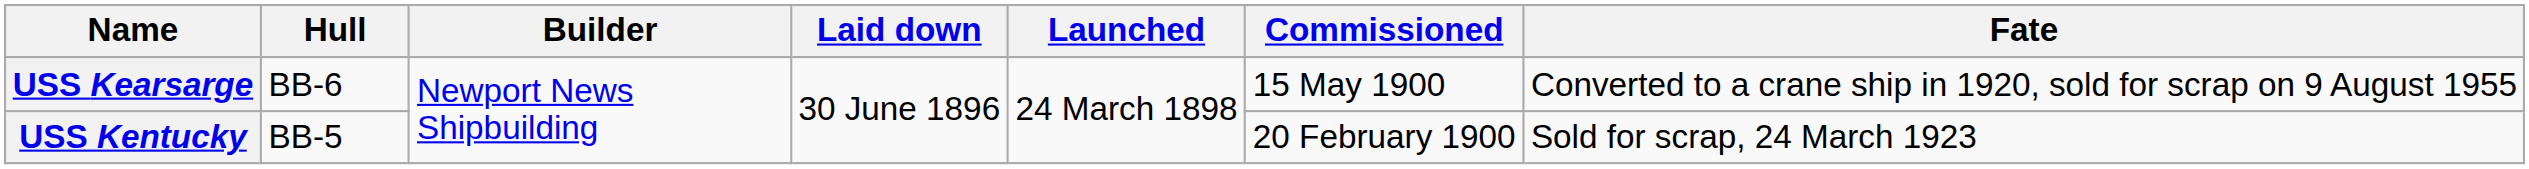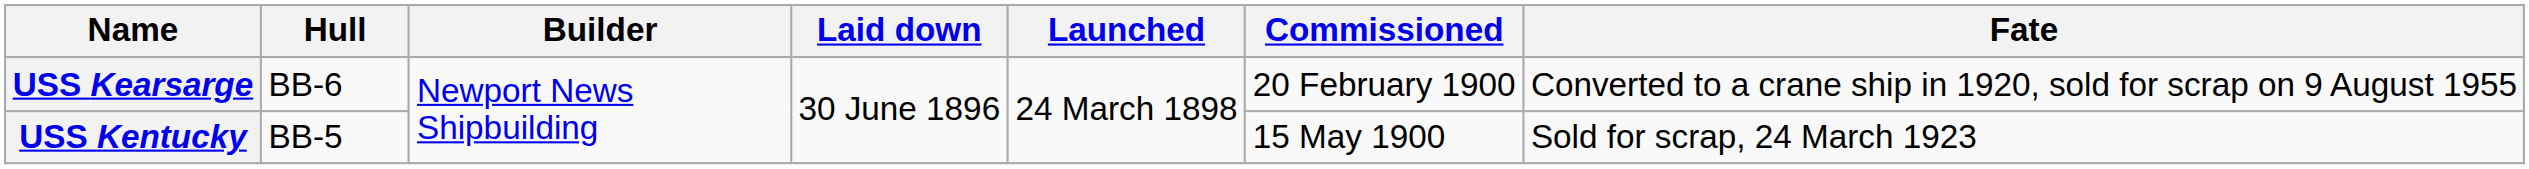 <table class="wikitable plainrowheaders" style="margin-right: 0;">
 <tr>
 <th scope="col">Name</th>
 <th scope="col" style="width: 4em;">Hull</th>
 <th scope="col" style="width: 11em;">Builder</th>
 <th scope="col"><a href='#'>Laid down</a></th>
 <th scope="col"><a href='#'>Launched</a></th>
 <th scope="col"><a href='#'>Commissioned</a></th>
 <th scope="col">Fate</th>
 </tr>
 <tr>
 <th scope="row"><a href='#'>USS <em>Kearsarge</em></a></th>
 <td>BB-6</td>
 <td rowspan="2"><a href='#'>Newport News Shipbuilding</a></td>
 <td rowspan="2">30 June 1896</td>
 <td rowspan="2">24 March 1898</td>
-<td>15 May 1900</td>
+<td>20 February 1900</td>
 <td>Converted to a crane ship in 1920, sold for scrap on 9 August 1955</td>
 </tr>
 <tr>
 <th scope="row"><a href='#'>USS <em>Kentucky</em></a></th>
 <td>BB-5</td>
-<td>20 February 1900</td>
+<td>15 May 1900</td>
 <td>Sold for scrap, 24 March 1923</td>
 </tr>
 </table>
